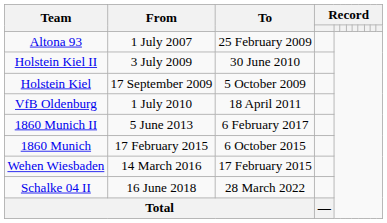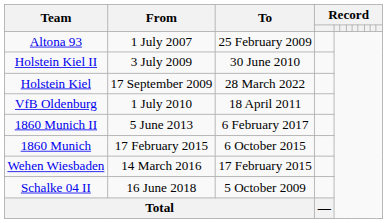 <table class="wikitable" style="text-align: center">
 <tr>
 <th rowspan="2">Team</th>
 <th rowspan="2">From</th>
 <th rowspan="2">To</th>
 <th colspan="9">Record</th>
 </tr>
 <tr>
 <th></th>
 <th></th>
 <th></th>
 <th></th>
 <th></th>
 <th></th>
 <th></th>
 <th></th>
 <th></th>
 </tr>
 <tr>
 <td><a href='#'>Altona 93</a></td>
 <td>1 July 2007</td>
 <td>25 February 2009<br></td>
 <td></td>
 </tr>
 <tr>
 <td><a href='#'>Holstein Kiel II</a></td>
 <td>3 July 2009</td>
 <td>30 June 2010<br></td>
 <td></td>
 </tr>
 <tr>
 <td><a href='#'>Holstein Kiel</a></td>
 <td>17 September 2009</td>
-<td>5 October 2009<br></td>
+<td>28 March 2022<br></td>
 <td></td>
 </tr>
 <tr>
 <td><a href='#'>VfB Oldenburg</a></td>
 <td>1 July 2010</td>
 <td>18 April 2011<br></td>
 <td></td>
 </tr>
 <tr>
 <td><a href='#'>1860 Munich II</a></td>
 <td>5 June 2013</td>
 <td>6 February 2017<br></td>
 <td></td>
 </tr>
 <tr>
 <td><a href='#'>1860 Munich</a></td>
 <td>17 February 2015</td>
 <td>6 October 2015<br></td>
 <td></td>
 </tr>
 <tr>
 <td><a href='#'>Wehen Wiesbaden</a></td>
 <td>14 March 2016</td>
 <td>17 February 2015<br></td>
 <td></td>
 </tr>
 <tr>
 <td><a href='#'>Schalke 04 II</a></td>
 <td>16 June 2018</td>
-<td>28 March 2022<br></td>
+<td>5 October 2009<br></td>
 <td></td>
 </tr>
 <tr>
 <th colspan="3">Total<br></th>
 <th>—</th>
 </tr>
 </table>
